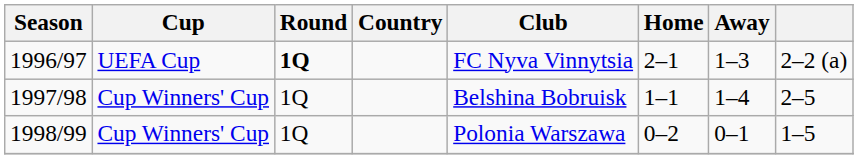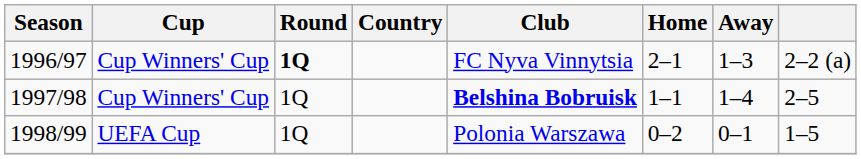 <table class="wikitable">
 <tr>
 <th>Season</th>
 <th>Cup</th>
 <th>Round</th>
 <th>Country</th>
 <th>Club</th>
 <th>Home</th>
 <th>Away</th>
 <th></th>
 </tr>
 <tr>
 <td>1996/97</td>
-<td><a href='#'>UEFA Cup</a></td>
+<td><a href='#'>Cup Winners' Cup</a></td>
 <td><strong>1Q</strong></td>
 <td></td>
 <td><a href='#'>FC Nyva Vinnytsia</a></td>
 <td>2–1</td>
 <td>1–3</td>
 <td>2–2 (a)</td>
 </tr>
 <tr>
 <td>1997/98</td>
 <td><a href='#'>Cup Winners' Cup</a></td>
 <td>1Q</td>
 <td></td>
-<td><a href='#'>Belshina Bobruisk</a></td>
+<td><strong><a href='#'>Belshina Bobruisk</a></strong></td>
 <td>1–1</td>
 <td>1–4</td>
 <td>2–5</td>
 </tr>
 <tr>
 <td>1998/99</td>
-<td><a href='#'>Cup Winners' Cup</a></td>
+<td><a href='#'>UEFA Cup</a></td>
 <td>1Q</td>
 <td></td>
 <td><a href='#'>Polonia Warszawa</a></td>
 <td>0–2</td>
 <td>0–1</td>
 <td>1–5</td>
 </tr>
 <tr>
 </tr>
 </table>
